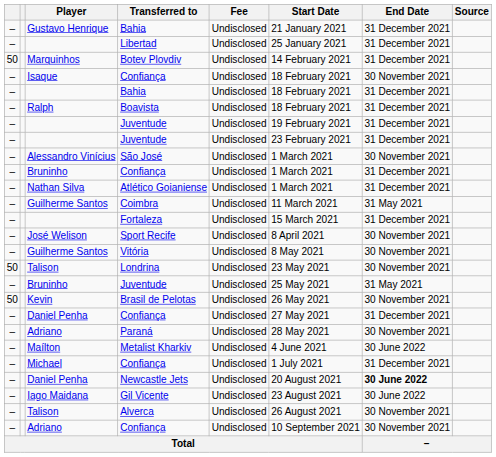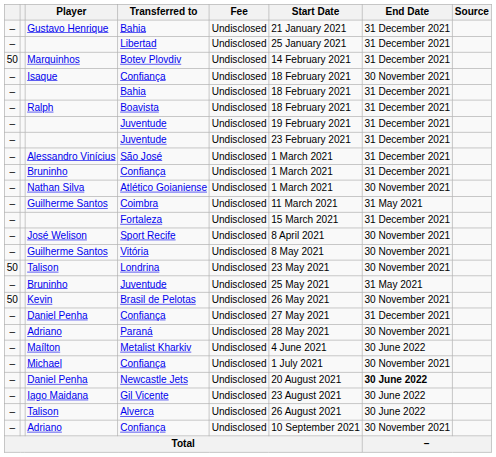 <table class="wikitable plainrowheaders sortable">
 <tr>
 <th></th>
 <th></th>
 <th>Player</th>
 <th>Transferred to</th>
 <th>Fee</th>
 <th>Start Date</th>
 <th>End Date</th>
 <th>Source</th>
 </tr>
 <tr>
 <td align=center>–</td>
 <td align=center></td>
 <td> <a href='#'>Gustavo Henrique</a></td>
 <td><a href='#'>Bahia</a></td>
 <td>Undisclosed</td>
 <td>21 January 2021</td>
 <td>31 December 2021</td>
 <td align=center></td>
 </tr>
 <tr>
 <td align=center>–</td>
 <td align=center></td>
 <td></td>
 <td> <a href='#'>Libertad</a></td>
 <td>Undisclosed</td>
 <td>25 January 2021</td>
 <td>31 December 2021</td>
 <td align=center></td>
 </tr>
 <tr>
 <td align=center>50</td>
 <td align=center></td>
 <td> <a href='#'>Marquinhos</a></td>
 <td> <a href='#'>Botev Plovdiv</a></td>
 <td>Undisclosed</td>
 <td>14 February 2021</td>
 <td>31 December 2021</td>
 <td align=center></td>
 </tr>
 <tr>
 <td align=center>–</td>
 <td align=center></td>
 <td> <a href='#'>Isaque</a></td>
 <td><a href='#'>Confiança</a></td>
 <td>Undisclosed</td>
 <td>18 February 2021</td>
 <td>30 November 2021</td>
 <td align=center></td>
 </tr>
 <tr>
 <td align=center>–</td>
 <td align=center></td>
 <td></td>
 <td><a href='#'>Bahia</a></td>
 <td>Undisclosed</td>
 <td>18 February 2021</td>
 <td>31 December 2021</td>
 <td align=center></td>
 </tr>
 <tr>
 <td align=center>–</td>
 <td align=center></td>
 <td> <a href='#'>Ralph</a></td>
 <td><a href='#'>Boavista</a></td>
 <td>Undisclosed</td>
 <td>18 February 2021</td>
 <td>31 December 2021</td>
 <td align=center></td>
 </tr>
 <tr>
 <td align=center>–</td>
 <td align=center></td>
 <td></td>
 <td><a href='#'>Juventude</a></td>
 <td>Undisclosed</td>
 <td>19 February 2021</td>
 <td>31 December 2021</td>
 <td align=center></td>
 </tr>
 <tr>
 <td align=center>–</td>
 <td align=center></td>
 <td></td>
 <td><a href='#'>Juventude</a></td>
 <td>Undisclosed</td>
 <td>23 February 2021</td>
 <td>31 December 2021</td>
 <td align=center></td>
 </tr>
 <tr>
 <td align=center>–</td>
 <td align=center></td>
 <td> <a href='#'>Alessandro Vinícius</a></td>
 <td><a href='#'>São José</a></td>
 <td>Undisclosed</td>
 <td>1 March 2021</td>
-<td>30 November 2021</td>
+<td>31 December 2021</td>
 <td align=center></td>
 </tr>
 <tr>
 <td align=center>–</td>
 <td align=center></td>
 <td> <a href='#'>Bruninho</a></td>
 <td><a href='#'>Confiança</a></td>
 <td>Undisclosed</td>
 <td>1 March 2021</td>
 <td>31 December 2021</td>
 <td align=center></td>
 </tr>
 <tr>
 <td align=center>–</td>
 <td align=center></td>
 <td> <a href='#'>Nathan Silva</a></td>
 <td><a href='#'>Atlético Goianiense</a></td>
 <td>Undisclosed</td>
 <td>1 March 2021</td>
-<td>31 December 2021</td>
+<td>30 November 2021</td>
 <td align=center></td>
 </tr>
 <tr>
 <td align=center>–</td>
 <td align=center></td>
 <td> <a href='#'>Guilherme Santos</a></td>
 <td><a href='#'>Coimbra</a></td>
 <td>Undisclosed</td>
 <td>11 March 2021</td>
 <td>31 May 2021</td>
 <td align=center></td>
 </tr>
 <tr>
 <td align=center>–</td>
 <td align=center></td>
 <td></td>
 <td><a href='#'>Fortaleza</a></td>
 <td>Undisclosed</td>
 <td>15 March 2021</td>
 <td>31 December 2021</td>
 <td align=center></td>
 </tr>
 <tr>
 <td align=center>–</td>
 <td align=center></td>
 <td> <a href='#'>José Welison</a></td>
 <td><a href='#'>Sport Recife</a></td>
 <td>Undisclosed</td>
 <td>8 April 2021</td>
 <td>30 November 2021</td>
 <td align=center></td>
 </tr>
 <tr>
 <td align=center>–</td>
 <td align=center></td>
 <td> <a href='#'>Guilherme Santos</a></td>
 <td><a href='#'>Vitória</a></td>
 <td>Undisclosed</td>
 <td>8 May 2021</td>
 <td>30 November 2021</td>
 <td align=center></td>
 </tr>
 <tr>
 <td align=center>50</td>
 <td align=center></td>
 <td> <a href='#'>Talison</a></td>
 <td><a href='#'>Londrina</a></td>
 <td>Undisclosed</td>
 <td>23 May 2021</td>
 <td>30 November 2021</td>
 <td align=center></td>
 </tr>
 <tr>
 <td align=center>–</td>
 <td align=center></td>
 <td> <a href='#'>Bruninho</a></td>
 <td><a href='#'>Juventude</a></td>
 <td>Undisclosed</td>
 <td>25 May 2021</td>
 <td>31 May 2021</td>
 <td align=center></td>
 </tr>
 <tr>
 <td align=center>50</td>
 <td align=center></td>
 <td> <a href='#'>Kevin</a></td>
 <td><a href='#'>Brasil de Pelotas</a></td>
 <td>Undisclosed</td>
 <td>26 May 2021</td>
 <td>30 November 2021</td>
 <td align=center></td>
 </tr>
 <tr>
 <td align=center>–</td>
 <td align=center></td>
 <td> <a href='#'>Daniel Penha</a></td>
 <td><a href='#'>Confiança</a></td>
 <td>Undisclosed</td>
 <td>27 May 2021</td>
 <td>31 December 2021</td>
 <td align=center></td>
 </tr>
 <tr>
 <td align=center>–</td>
 <td align=center></td>
 <td> <a href='#'>Adriano</a></td>
 <td><a href='#'>Paraná</a></td>
 <td>Undisclosed</td>
 <td>28 May 2021</td>
 <td>30 November 2021</td>
 <td align=center></td>
 </tr>
 <tr>
 <td align=center>–</td>
 <td align=center></td>
 <td> <a href='#'>Maílton</a></td>
 <td> <a href='#'>Metalist Kharkiv</a></td>
 <td>Undisclosed</td>
 <td>4 June 2021</td>
 <td>30 June 2022</td>
 <td align=center></td>
 </tr>
 <tr>
 <td align=center>–</td>
 <td align=center></td>
 <td> <a href='#'>Michael</a></td>
 <td><a href='#'>Confiança</a></td>
 <td>Undisclosed</td>
 <td>1 July 2021</td>
-<td>31 December 2021</td>
+<td>30 November 2021</td>
 <td align=center></td>
 </tr>
 <tr>
 <td align=center>–</td>
 <td align=center></td>
 <td> <a href='#'>Daniel Penha</a></td>
 <td> <a href='#'>Newcastle Jets</a></td>
 <td>Undisclosed</td>
 <td>20 August 2021</td>
 <td><strong>30 June 2022</strong></td>
 <td align=center></td>
 </tr>
 <tr>
 <td align=center>–</td>
 <td align=center></td>
 <td> <a href='#'>Iago Maidana</a></td>
 <td> <a href='#'>Gil Vicente</a></td>
 <td>Undisclosed</td>
 <td>23 August 2021</td>
 <td>30 June 2022</td>
 <td align=center></td>
 </tr>
 <tr>
 <td align=center>–</td>
 <td align=center></td>
 <td> <a href='#'>Talison</a></td>
 <td> <a href='#'>Alverca</a></td>
 <td>Undisclosed</td>
 <td>26 August 2021</td>
-<td>30 November 2021</td>
+<td>30 June 2022</td>
 <td align=center></td>
 </tr>
 <tr>
 <td align=center>–</td>
 <td align=center></td>
 <td> <a href='#'>Adriano</a></td>
 <td><a href='#'>Confiança</a></td>
 <td>Undisclosed</td>
 <td>10 September 2021</td>
 <td>30 November 2021</td>
 <td align=center></td>
 </tr>
 <tr>
 <th colspan="6">Total</th>
 <th colspan="2">–</th>
 </tr>
 </table>
